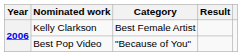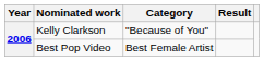 <table class="wikitable plainrowheaders">
 <tr>
 <th>Year</th>
 <th>Nominated work</th>
 <th>Category</th>
 <th>Result</th>
 <th></th>
 </tr>
 <tr>
 <th scope="row" rowspan="2"><a href='#'>2006</a></th>
 <td>Kelly Clarkson</td>
-<td>Best Female Artist</td>
+<td>"Because of You"</td>
 <td></td>
 <td align="center" rowspan="2"></td>
 </tr>
 <tr>
 <td>Best Pop Video</td>
-<td>"Because of You"</td>
+<td>Best Female Artist</td>
 <td></td>
 </tr>
 </table>
